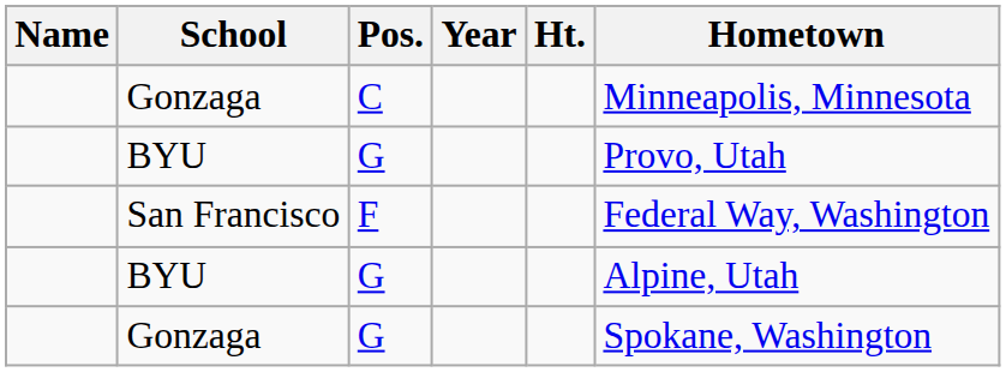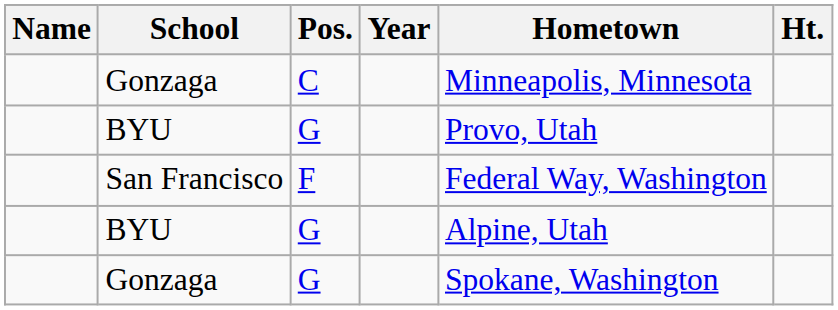 <table class="wikitable sortable">
 <tr>
 <th>Name</th>
 <th>School</th>
 <th>Pos.</th>
 <th>Year</th>
+<th>Hometown</th>
 <th>Ht.</th>
-<th>Hometown</th>
 </tr>
 <tr>
 <td><strong></strong></td>
 <td>Gonzaga</td>
 <td><a href='#'>C</a></td>
 <td></td>
+<td><a href='#'>Minneapolis, Minnesota</a></td>
 <td></td>
-<td><a href='#'>Minneapolis, Minnesota</a></td>
 </tr>
 <tr>
 <td></td>
 <td>BYU</td>
 <td><a href='#'>G</a></td>
 <td></td>
+<td><a href='#'>Provo, Utah</a></td>
 <td></td>
-<td><a href='#'>Provo, Utah</a></td>
 </tr>
 <tr>
 <td></td>
 <td>San Francisco</td>
 <td><a href='#'>F</a></td>
 <td></td>
+<td><a href='#'>Federal Way, Washington</a></td>
 <td></td>
-<td><a href='#'>Federal Way, Washington</a></td>
 </tr>
 <tr>
 <td></td>
 <td>BYU</td>
 <td><a href='#'>G</a></td>
 <td></td>
+<td><a href='#'>Alpine, Utah</a></td>
 <td></td>
-<td><a href='#'>Alpine, Utah</a></td>
 </tr>
 <tr>
 <td></td>
 <td>Gonzaga</td>
 <td><a href='#'>G</a></td>
 <td></td>
+<td><a href='#'>Spokane, Washington</a></td>
 <td></td>
-<td><a href='#'>Spokane, Washington</a></td>
 </tr>
 </table>
